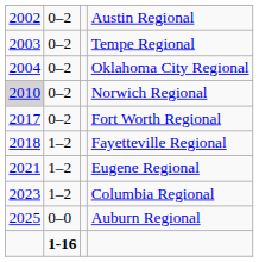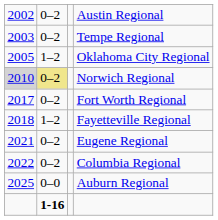 <table class="wikitable">
 <tr>
 <td><a href='#'>2002</a></td>
 <td>0–2</td>
 <td></td>
 <td><a href='#'>Austin Regional</a></td>
 </tr>
 <tr>
 <td><a href='#'>2003</a></td>
 <td>0–2</td>
 <td></td>
 <td><a href='#'>Tempe Regional</a></td>
 </tr>
 <tr>
-<td><a href='#'>2004</a></td>
-<td>0–2</td>
+<td><a href='#'>2005</a></td>
+<td>1–2</td>
 <td></td>
 <td><a href='#'>Oklahoma City Regional</a></td>
 </tr>
 <tr>
 <td style="background: lightgrey;"><a href='#'>2010</a></td>
-<td>0–2</td>
+<td style="background: khaki;">0–2</td>
 <td></td>
 <td><a href='#'>Norwich Regional</a></td>
 </tr>
 <tr>
 <td><a href='#'>2017</a></td>
 <td>0–2</td>
 <td></td>
 <td><a href='#'>Fort Worth Regional</a></td>
 </tr>
 <tr>
 <td><a href='#'>2018</a></td>
 <td>1–2</td>
 <td></td>
 <td><a href='#'>Fayetteville Regional</a></td>
 </tr>
 <tr>
 <td><a href='#'>2021</a></td>
-<td>1–2</td>
+<td>0–2</td>
 <td></td>
 <td><a href='#'>Eugene Regional</a></td>
 </tr>
 <tr>
-<td><a href='#'>2023</a></td>
-<td>1–2</td>
+<td><a href='#'>2022</a></td>
+<td>0–2</td>
 <td></td>
 <td><a href='#'>Columbia Regional</a></td>
 </tr>
 <tr>
 <td><a href='#'>2025</a></td>
 <td>0–0</td>
 <td></td>
 <td><a href='#'>Auburn Regional</a></td>
 </tr>
 <tr>
 <td></td>
 <td><strong>1-16</strong></td>
 <td><strong></strong></td>
 <td></td>
 </tr>
 </table>
